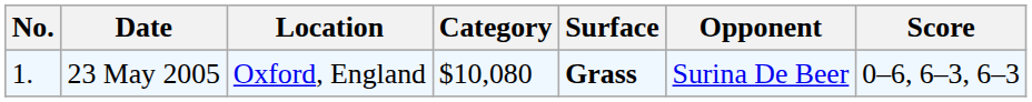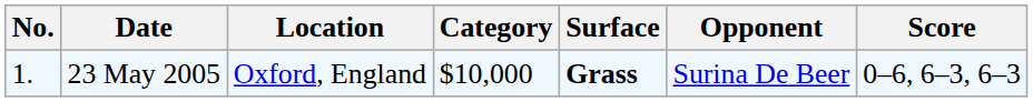 <table class="sortable wikitable">
 <tr>
 <th>No.</th>
 <th>Date</th>
 <th>Location</th>
 <th>Category</th>
 <th>Surface</th>
 <th>Opponent</th>
 <th>Score</th>
 </tr>
 <tr bgcolor="#f0f8ff">
 <td>1.</td>
 <td>23 May 2005</td>
 <td><a href='#'>Oxford</a>, England</td>
-<td>$10,080</td>
+<td>$10,000</td>
 <td><strong>Grass</strong></td>
 <td> <a href='#'>Surina De Beer</a></td>
 <td>0–6, 6–3, 6–3</td>
 </tr>
 </table>
